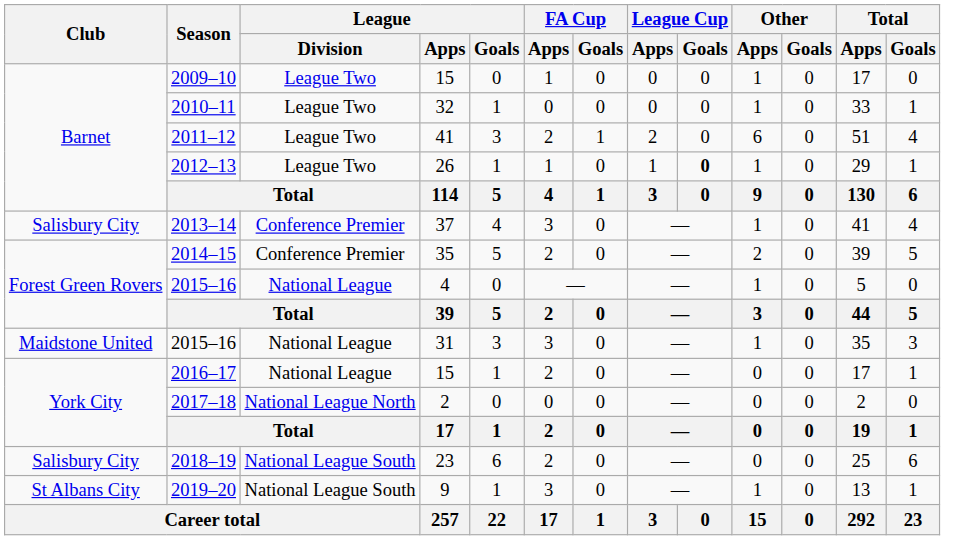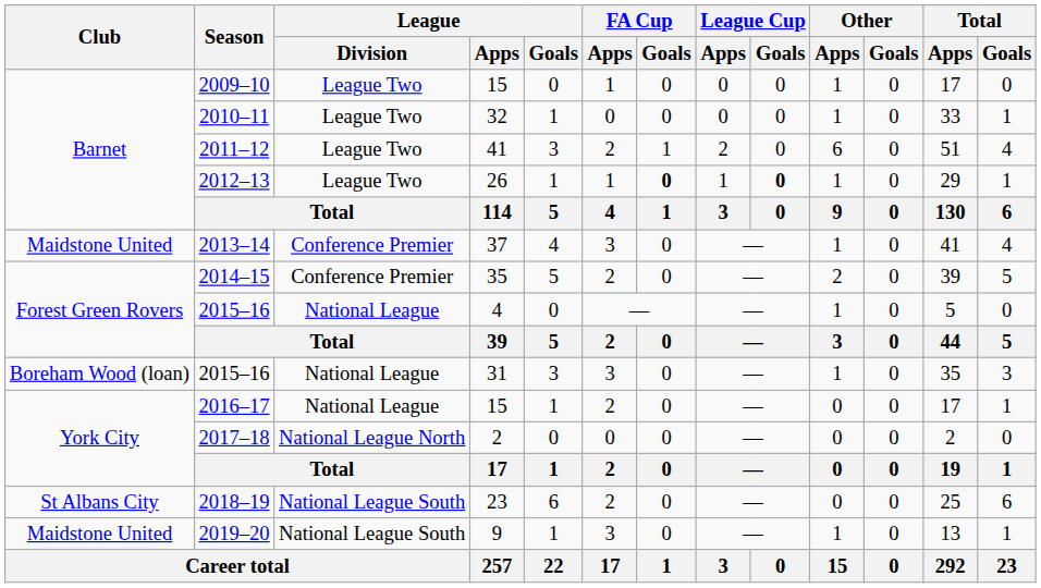 <table class=wikitable style=text-align:center>
 <tr>
 <th rowspan=2>Club</th>
 <th rowspan=2>Season</th>
 <th colspan=3>League</th>
 <th colspan=2><a href='#'>FA Cup</a></th>
 <th colspan=2><a href='#'>League Cup</a></th>
 <th colspan=2>Other</th>
 <th colspan=2>Total</th>
 </tr>
 <tr>
 <th>Division</th>
 <th>Apps</th>
 <th>Goals</th>
 <th>Apps</th>
 <th>Goals</th>
 <th>Apps</th>
 <th>Goals</th>
 <th>Apps</th>
 <th>Goals</th>
 <th>Apps</th>
 <th>Goals</th>
 </tr>
 <tr>
 <td rowspan=5><a href='#'>Barnet</a></td>
 <td><a href='#'>2009–10</a></td>
 <td><a href='#'>League Two</a></td>
 <td>15</td>
 <td>0</td>
 <td>1</td>
 <td>0</td>
 <td>0</td>
 <td>0</td>
 <td>1</td>
 <td>0</td>
 <td>17</td>
 <td>0</td>
 </tr>
 <tr>
 <td><a href='#'>2010–11</a></td>
 <td>League Two</td>
 <td>32</td>
 <td>1</td>
 <td>0</td>
 <td>0</td>
 <td>0</td>
 <td>0</td>
 <td>1</td>
 <td>0</td>
 <td>33</td>
 <td>1</td>
 </tr>
 <tr>
 <td><a href='#'>2011–12</a></td>
 <td>League Two</td>
 <td>41</td>
 <td>3</td>
 <td>2</td>
 <td>1</td>
 <td>2</td>
 <td>0</td>
 <td>6</td>
 <td>0</td>
 <td>51</td>
 <td>4</td>
 </tr>
 <tr>
 <td><a href='#'>2012–13</a></td>
 <td>League Two</td>
 <td>26</td>
 <td>1</td>
 <td>1</td>
-<td>0</td>
+<td><strong>0</strong></td>
 <td>1</td>
 <td><strong>0</strong></td>
 <td>1</td>
 <td>0</td>
 <td>29</td>
 <td>1</td>
 </tr>
 <tr>
 <th colspan=2>Total</th>
 <th>114</th>
 <th>5</th>
 <th>4</th>
 <th>1</th>
 <th>3</th>
 <th>0</th>
 <th>9</th>
 <th>0</th>
 <th>130</th>
 <th>6</th>
 </tr>
 <tr>
-<td><a href='#'>Salisbury City</a></td>
+<td><a href='#'>Maidstone United</a></td>
 <td><a href='#'>2013–14</a></td>
 <td><a href='#'>Conference Premier</a></td>
 <td>37</td>
 <td>4</td>
 <td>3</td>
 <td>0</td>
 <td colspan=2>—</td>
 <td>1</td>
 <td>0</td>
 <td>41</td>
 <td>4</td>
 </tr>
 <tr>
 <td rowspan=3><a href='#'>Forest Green Rovers</a></td>
 <td><a href='#'>2014–15</a></td>
 <td>Conference Premier</td>
 <td>35</td>
 <td>5</td>
 <td>2</td>
 <td>0</td>
 <td colspan=2>—</td>
 <td>2</td>
 <td>0</td>
 <td>39</td>
 <td>5</td>
 </tr>
 <tr>
 <td><a href='#'>2015–16</a></td>
 <td><a href='#'>National League</a></td>
 <td>4</td>
 <td>0</td>
 <td colspan=2>—</td>
 <td colspan=2>—</td>
 <td>1</td>
 <td>0</td>
 <td>5</td>
 <td>0</td>
 </tr>
 <tr>
 <th colspan=2>Total</th>
 <th>39</th>
 <th>5</th>
 <th>2</th>
 <th>0</th>
 <th colspan=2>—</th>
 <th>3</th>
 <th>0</th>
 <th>44</th>
 <th>5</th>
 </tr>
 <tr>
-<td><a href='#'>Maidstone United</a></td>
+<td><a href='#'>Boreham Wood</a> (loan)</td>
 <td>2015–16</td>
 <td>National League</td>
 <td>31</td>
 <td>3</td>
 <td>3</td>
 <td>0</td>
 <td colspan=2>—</td>
 <td>1</td>
 <td>0</td>
 <td>35</td>
 <td>3</td>
 </tr>
 <tr>
 <td rowspan=3><a href='#'>York City</a></td>
 <td><a href='#'>2016–17</a></td>
 <td>National League</td>
 <td>15</td>
 <td>1</td>
 <td>2</td>
 <td>0</td>
 <td colspan=2>—</td>
 <td>0</td>
 <td>0</td>
 <td>17</td>
 <td>1</td>
 </tr>
 <tr>
 <td><a href='#'>2017–18</a></td>
 <td><a href='#'>National League North</a></td>
 <td>2</td>
 <td>0</td>
 <td>0</td>
 <td>0</td>
 <td colspan=2>—</td>
 <td>0</td>
 <td>0</td>
 <td>2</td>
 <td>0</td>
 </tr>
 <tr>
 <th colspan=2>Total</th>
 <th>17</th>
 <th>1</th>
 <th>2</th>
 <th>0</th>
 <th colspan=2>—</th>
 <th>0</th>
 <th>0</th>
 <th>19</th>
 <th>1</th>
 </tr>
 <tr>
-<td><a href='#'>Salisbury City</a></td>
+<td><a href='#'>St Albans City</a></td>
 <td><a href='#'>2018–19</a></td>
 <td><a href='#'>National League South</a></td>
 <td>23</td>
 <td>6</td>
 <td>2</td>
 <td>0</td>
 <td colspan=2>—</td>
 <td>0</td>
 <td>0</td>
 <td>25</td>
 <td>6</td>
 </tr>
 <tr>
-<td><a href='#'>St Albans City</a></td>
+<td><a href='#'>Maidstone United</a></td>
 <td><a href='#'>2019–20</a></td>
 <td>National League South</td>
 <td>9</td>
 <td>1</td>
 <td>3</td>
 <td>0</td>
 <td colspan=2>—</td>
 <td>1</td>
 <td>0</td>
 <td>13</td>
 <td>1</td>
 </tr>
 <tr>
 <th colspan=3>Career total</th>
 <th>257</th>
 <th>22</th>
 <th>17</th>
 <th>1</th>
 <th>3</th>
 <th>0</th>
 <th>15</th>
 <th>0</th>
 <th>292</th>
 <th>23</th>
 </tr>
 </table>
